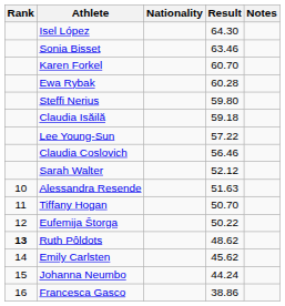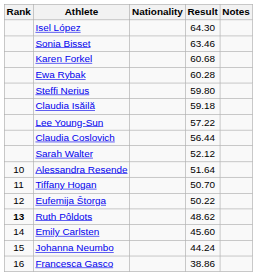 <table class="wikitable sortable" style="text-align:center">
 <tr>
 <th>Rank</th>
 <th>Athlete</th>
 <th>Nationality</th>
 <th>Result</th>
 <th>Notes</th>
 </tr>
 <tr>
 <td></td>
 <td align=left><a href='#'>Isel López</a></td>
 <td align=left></td>
 <td>64.30</td>
 <td></td>
 </tr>
 <tr>
 <td></td>
 <td align=left><a href='#'>Sonia Bisset</a></td>
 <td align=left></td>
 <td>63.46</td>
 <td></td>
 </tr>
 <tr>
 <td></td>
 <td align=left><a href='#'>Karen Forkel</a></td>
 <td align=left></td>
-<td>60.70</td>
+<td>60.68</td>
 <td></td>
 </tr>
 <tr>
 <td></td>
 <td align=left><a href='#'>Ewa Rybak</a></td>
 <td align=left></td>
 <td>60.28</td>
 <td></td>
 </tr>
 <tr>
 <td></td>
 <td align=left><a href='#'>Steffi Nerius</a></td>
 <td align=left></td>
 <td>59.80</td>
 <td></td>
 </tr>
 <tr>
 <td></td>
 <td align=left><a href='#'>Claudia Isăilă</a></td>
 <td align=left></td>
 <td>59.18</td>
 <td></td>
 </tr>
 <tr>
 <td></td>
 <td align=left><a href='#'>Lee Young-Sun</a></td>
 <td align=left></td>
 <td>57.22</td>
 <td></td>
 </tr>
 <tr>
 <td></td>
 <td align=left><a href='#'>Claudia Coslovich</a></td>
 <td align=left></td>
-<td>56.46</td>
+<td>56.44</td>
 <td></td>
 </tr>
 <tr>
 <td></td>
 <td align=left><a href='#'>Sarah Walter</a></td>
 <td align=left></td>
 <td>52.12</td>
 <td></td>
 </tr>
 <tr>
 <td>10</td>
 <td align=left><a href='#'>Alessandra Resende</a></td>
 <td align=left></td>
-<td>51.63</td>
+<td>51.64</td>
 <td></td>
 </tr>
 <tr>
 <td>11</td>
 <td align=left><a href='#'>Tiffany Hogan</a></td>
 <td align=left></td>
 <td>50.70</td>
 <td></td>
 </tr>
 <tr>
 <td>12</td>
 <td align=left><a href='#'>Eufemija Štorga</a></td>
 <td align=left></td>
 <td>50.22</td>
 <td></td>
 </tr>
 <tr>
 <td><strong>13</strong></td>
 <td align=left><a href='#'>Ruth Pôldots</a></td>
 <td align=left></td>
 <td>48.62</td>
 <td></td>
 </tr>
 <tr>
 <td>14</td>
 <td align=left><a href='#'>Emily Carlsten</a></td>
 <td align=left></td>
-<td>45.62</td>
+<td>45.60</td>
 <td></td>
 </tr>
 <tr>
 <td>15</td>
 <td align=left><a href='#'>Johanna Neumbo</a></td>
 <td align=left></td>
 <td>44.24</td>
 <td></td>
 </tr>
 <tr>
 <td>16</td>
 <td align=left><a href='#'>Francesca Gasco</a></td>
 <td align=left></td>
 <td>38.86</td>
 <td></td>
 </tr>
 </table>
